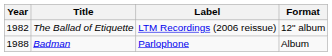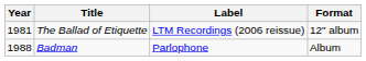 <table class="wikitable">
 <tr>
 <th><strong>Year</strong></th>
 <th><strong>Title</strong></th>
 <th><strong>Label</strong></th>
 <th>Format</th>
 </tr>
 <tr>
-<td>1982</td>
+<td>1981</td>
 <td><em>The Ballad of Etiquette</em></td>
 <td><a href='#'>LTM Recordings</a> (2006 reissue)</td>
 <td>12" album</td>
 </tr>
 <tr>
 <td>1988</td>
 <td><em><a href='#'>Badman</a></em></td>
 <td><a href='#'>Parlophone</a></td>
 <td>Album</td>
 </tr>
 </table>
